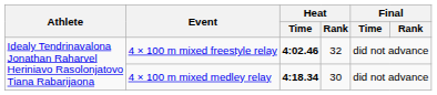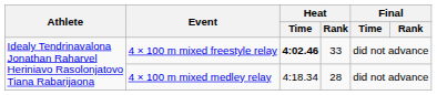 <table class=wikitable style="font-size:90%">
 <tr>
 <th rowspan="2">Athlete</th>
 <th rowspan="2">Event</th>
 <th colspan="2">Heat</th>
 <th colspan="2">Final</th>
 </tr>
 <tr style="font-size:95%">
 <th>Time</th>
 <th>Rank</th>
 <th>Time</th>
 <th>Rank</th>
 </tr>
 <tr align=center>
 <td align=left rowspan=2><a href='#'>Idealy Tendrinavalona</a><br><a href='#'>Jonathan Raharvel</a><br><a href='#'>Heriniavo Rasolonjatovo</a><br><a href='#'>Tiana Rabarijaona</a></td>
 <td align=left><a href='#'>4 × 100 m mixed freestyle relay</a></td>
 <td><strong>4:02.46</strong></td>
-<td>32</td>
+<td>33</td>
 <td colspan=2>did not advance</td>
 </tr>
 <tr align=center>
 <td align=left><a href='#'>4 × 100 m mixed medley relay</a></td>
-<td><strong>4:18.34</strong></td>
-<td>30</td>
+<td>4:18.34</td>
+<td>28</td>
 <td colspan=2>did not advance</td>
 </tr>
 </table>
